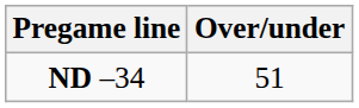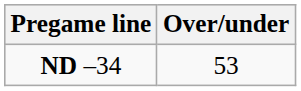 <table class="wikitable">
 <tr align="center">
 <th style=>Pregame line</th>
 <th style=>Over/under</th>
 </tr>
 <tr align="center">
 <td><strong>ND</strong> –34</td>
-<td>51</td>
+<td>53</td>
 </tr>
 </table>
